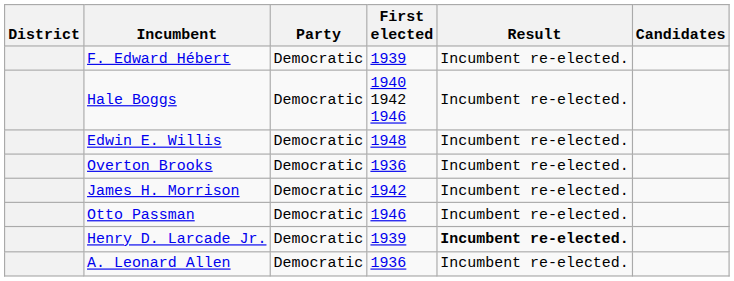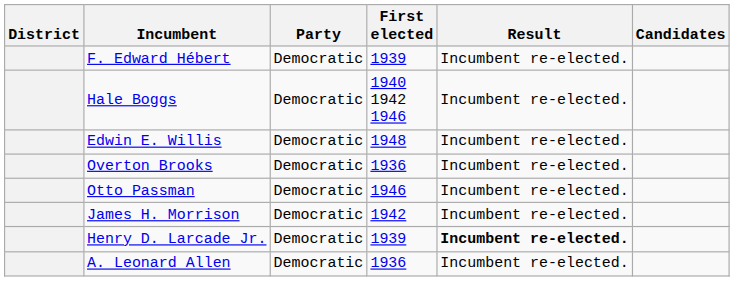 <table class=wikitable>
 <tr valign=bottom>
 <th>District</th>
 <th>Incumbent</th>
 <th>Party</th>
 <th>First<br>elected</th>
 <th>Result</th>
 <th>Candidates</th>
 </tr>
 <tr>
 <th></th>
 <td><a href='#'>F. Edward Hébert</a></td>
 <td>Democratic</td>
 <td><a href='#'>1939</a></td>
 <td>Incumbent re-elected.</td>
 <td nowrap></td>
 </tr>
 <tr>
 <th></th>
 <td><a href='#'>Hale Boggs</a></td>
 <td>Democratic</td>
 <td><a href='#'>1940</a><br>1942 <br><a href='#'>1946</a></td>
 <td>Incumbent re-elected.</td>
 <td nowrap></td>
 </tr>
 <tr>
 <th></th>
 <td><a href='#'>Edwin E. Willis</a></td>
 <td>Democratic</td>
 <td><a href='#'>1948</a></td>
 <td>Incumbent re-elected.</td>
 <td nowrap></td>
 </tr>
 <tr>
 <th></th>
 <td><a href='#'>Overton Brooks</a></td>
 <td>Democratic</td>
 <td><a href='#'>1936</a></td>
 <td>Incumbent re-elected.</td>
 <td nowrap></td>
 </tr>
 <tr>
 <th></th>
-<td><a href='#'>James H. Morrison</a></td>
+<td><a href='#'>Otto Passman</a></td>
 <td>Democratic</td>
-<td><a href='#'>1942</a></td>
+<td><a href='#'>1946</a></td>
 <td>Incumbent re-elected.</td>
 <td nowrap></td>
 </tr>
 <tr>
 <th></th>
-<td><a href='#'>Otto Passman</a></td>
+<td><a href='#'>James H. Morrison</a></td>
 <td>Democratic</td>
-<td><a href='#'>1946</a></td>
+<td><a href='#'>1942</a></td>
 <td>Incumbent re-elected.</td>
 <td nowrap></td>
 </tr>
 <tr>
 <th></th>
 <td><a href='#'>Henry D. Larcade Jr.</a></td>
 <td>Democratic</td>
 <td><a href='#'>1939</a></td>
 <td><strong>Incumbent re-elected.</strong></td>
 <td nowrap></td>
 </tr>
 <tr>
 <th></th>
 <td><a href='#'>A. Leonard Allen</a></td>
 <td>Democratic</td>
 <td><a href='#'>1936</a></td>
 <td>Incumbent re-elected.</td>
 <td nowrap></td>
 </tr>
 </table>
